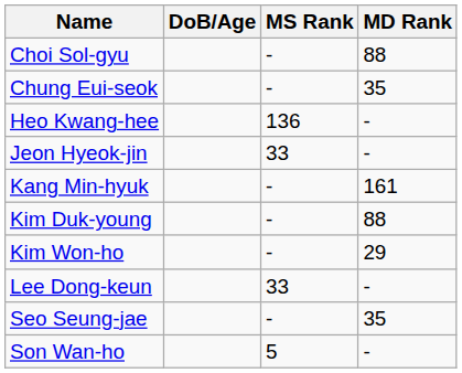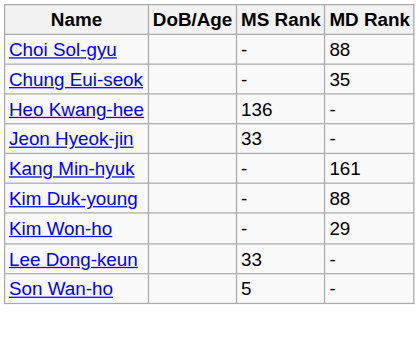 <table class="wikitable" style="text-align: left; font-size:95%;">
 <tr>
 <th>Name</th>
 <th>DoB/Age</th>
 <th>MS Rank</th>
 <th>MD Rank</th>
 </tr>
 <tr>
 <td><a href='#'>Choi Sol-gyu</a></td>
 <td></td>
 <td>-</td>
 <td>88</td>
 </tr>
 <tr>
 <td><a href='#'>Chung Eui-seok</a></td>
 <td></td>
 <td>-</td>
 <td>35</td>
 </tr>
 <tr>
 <td><a href='#'>Heo Kwang-hee</a></td>
 <td></td>
 <td>136</td>
 <td>-</td>
 </tr>
 <tr>
 <td><a href='#'>Jeon Hyeok-jin</a></td>
 <td></td>
 <td>33</td>
 <td>-</td>
 </tr>
 <tr>
 <td><a href='#'>Kang Min-hyuk</a></td>
 <td></td>
 <td>-</td>
 <td>161</td>
 </tr>
 <tr>
 <td><a href='#'>Kim Duk-young</a></td>
 <td></td>
 <td>-</td>
 <td>88</td>
 </tr>
 <tr>
 <td><a href='#'>Kim Won-ho</a></td>
 <td></td>
 <td>-</td>
 <td>29</td>
 </tr>
 <tr>
 <td><a href='#'>Lee Dong-keun</a></td>
 <td></td>
 <td>33</td>
 <td>-</td>
 </tr>
 <tr>
-<td><a href='#'>Seo Seung-jae</a></td>
-<td></td>
-<td>-</td>
-<td>35</td>
-</tr>
-<tr>
 <td><a href='#'>Son Wan-ho</a></td>
 <td></td>
 <td>5</td>
 <td>-</td>
 </tr>
 </table>
